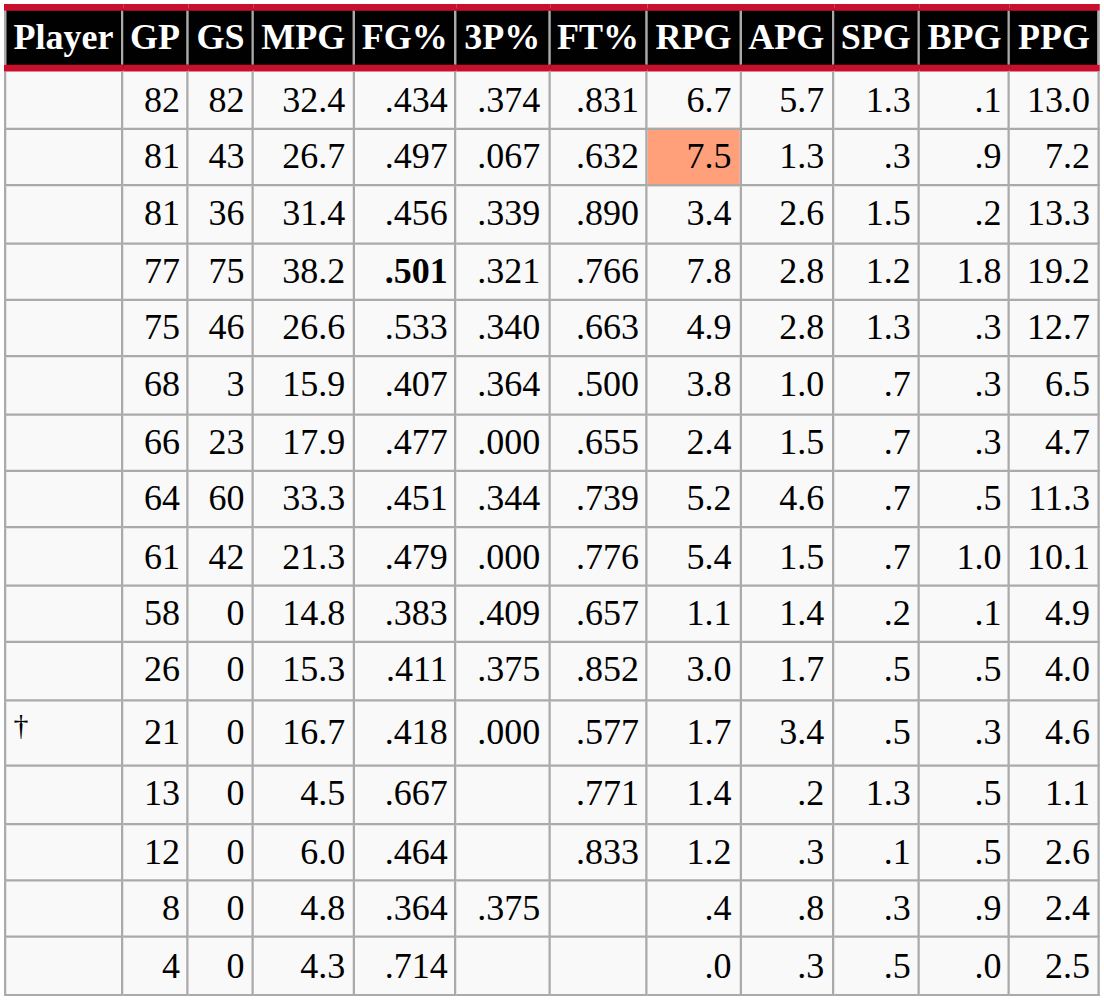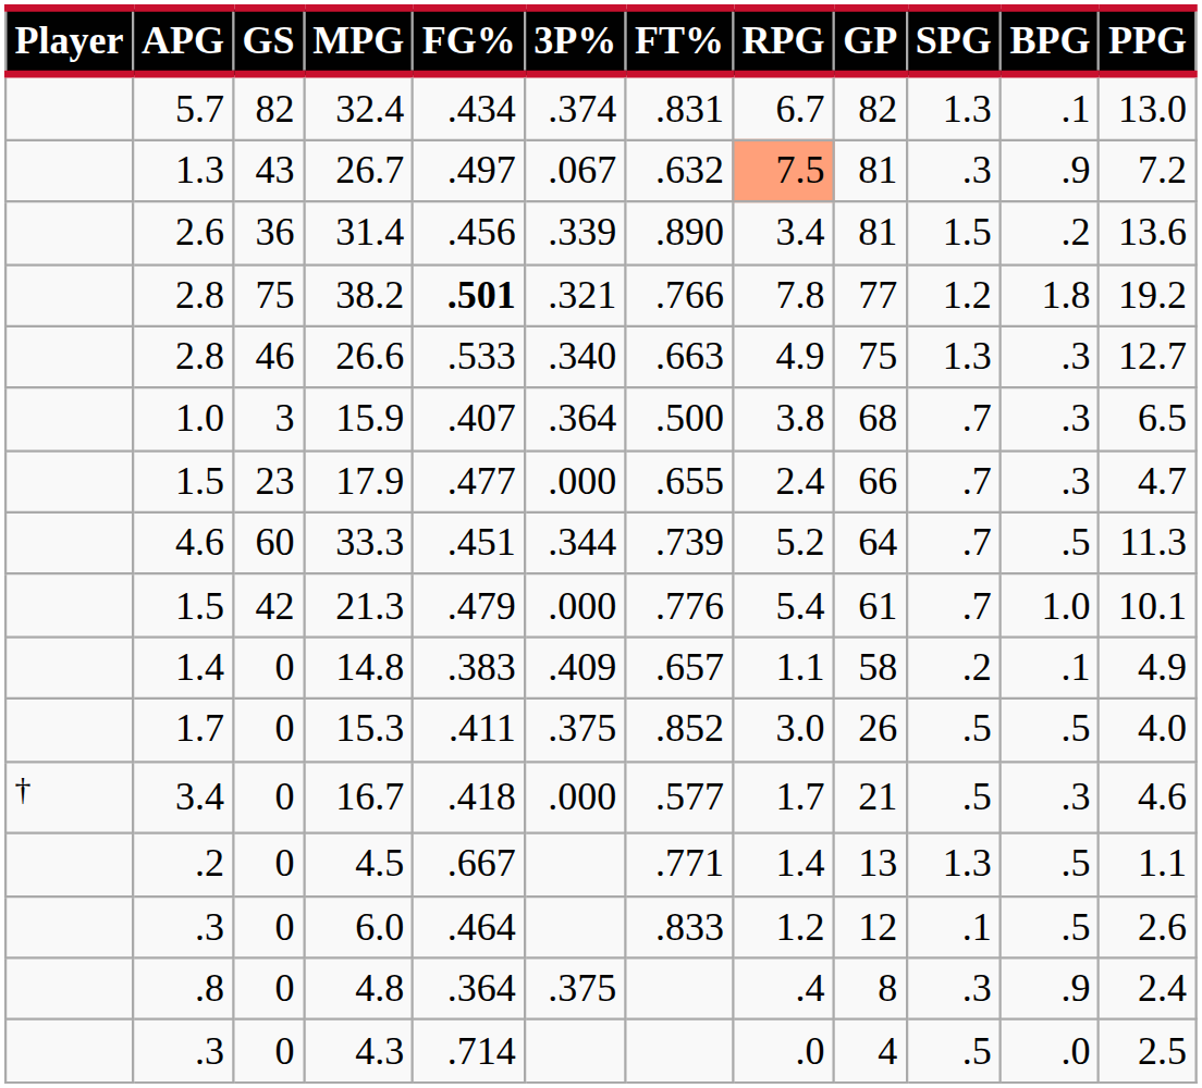 <table class="wikitable sortable" style="text-align:right;">
 <tr>
 <th style="background:#010101; color:#FFFFFF; border-top:#C8102E 3px solid; border-bottom:#C8102E 3px solid;">Player</th>
-<th style="background:#010101; color:#FFFFFF; border-top:#C8102E 3px solid; border-bottom:#C8102E 3px solid;">GP</th>
+<th style="background:#010101; color:#FFFFFF; border-top:#C8102E 3px solid; border-bottom:#C8102E 3px solid;">APG</th>
 <th style="background:#010101; color:#FFFFFF; border-top:#C8102E 3px solid; border-bottom:#C8102E 3px solid;">GS</th>
 <th style="background:#010101; color:#FFFFFF; border-top:#C8102E 3px solid; border-bottom:#C8102E 3px solid;">MPG</th>
 <th style="background:#010101; color:#FFFFFF; border-top:#C8102E 3px solid; border-bottom:#C8102E 3px solid;">FG%</th>
 <th style="background:#010101; color:#FFFFFF; border-top:#C8102E 3px solid; border-bottom:#C8102E 3px solid;">3P%</th>
 <th style="background:#010101; color:#FFFFFF; border-top:#C8102E 3px solid; border-bottom:#C8102E 3px solid;">FT%</th>
 <th style="background:#010101; color:#FFFFFF; border-top:#C8102E 3px solid; border-bottom:#C8102E 3px solid;">RPG</th>
-<th style="background:#010101; color:#FFFFFF; border-top:#C8102E 3px solid; border-bottom:#C8102E 3px solid;">APG</th>
+<th style="background:#010101; color:#FFFFFF; border-top:#C8102E 3px solid; border-bottom:#C8102E 3px solid;">GP</th>
 <th style="background:#010101; color:#FFFFFF; border-top:#C8102E 3px solid; border-bottom:#C8102E 3px solid;">SPG</th>
 <th style="background:#010101; color:#FFFFFF; border-top:#C8102E 3px solid; border-bottom:#C8102E 3px solid;">BPG</th>
 <th style="background:#010101; color:#FFFFFF; border-top:#C8102E 3px solid; border-bottom:#C8102E 3px solid;">PPG</th>
 </tr>
 <tr>
 <td style="text-align:left;"></td>
-<td>82</td>
+<td>5.7</td>
 <td>82</td>
 <td>32.4</td>
 <td>.434</td>
 <td>.374</td>
 <td>.831</td>
 <td>6.7</td>
-<td>5.7</td>
+<td>82</td>
 <td>1.3</td>
 <td>.1</td>
 <td>13.0</td>
 </tr>
 <tr>
 <td style="text-align:left;"></td>
-<td>81</td>
+<td>1.3</td>
 <td>43</td>
 <td>26.7</td>
 <td>.497</td>
 <td>.067</td>
 <td>.632</td>
 <td style="background: lightsalmon;">7.5</td>
-<td>1.3</td>
+<td>81</td>
 <td>.3</td>
 <td>.9</td>
 <td>7.2</td>
 </tr>
 <tr>
 <td style="text-align:left;"></td>
-<td>81</td>
+<td>2.6</td>
 <td>36</td>
 <td>31.4</td>
 <td>.456</td>
 <td>.339</td>
 <td>.890</td>
 <td>3.4</td>
-<td>2.6</td>
+<td>81</td>
 <td>1.5</td>
 <td>.2</td>
-<td>13.3</td>
+<td>13.6</td>
 </tr>
 <tr>
 <td style="text-align:left;"></td>
-<td>77</td>
+<td>2.8</td>
 <td>75</td>
 <td>38.2</td>
 <td><strong>.501</strong></td>
 <td>.321</td>
 <td>.766</td>
 <td>7.8</td>
-<td>2.8</td>
+<td>77</td>
 <td>1.2</td>
 <td>1.8</td>
 <td>19.2</td>
 </tr>
 <tr>
 <td style="text-align:left;"></td>
-<td>75</td>
+<td>2.8</td>
 <td>46</td>
 <td>26.6</td>
 <td>.533</td>
 <td>.340</td>
 <td>.663</td>
 <td>4.9</td>
-<td>2.8</td>
+<td>75</td>
 <td>1.3</td>
 <td>.3</td>
 <td>12.7</td>
 </tr>
 <tr>
 <td style="text-align:left;"></td>
-<td>68</td>
+<td>1.0</td>
 <td>3</td>
 <td>15.9</td>
 <td>.407</td>
 <td>.364</td>
 <td>.500</td>
 <td>3.8</td>
-<td>1.0</td>
+<td>68</td>
 <td>.7</td>
 <td>.3</td>
 <td>6.5</td>
 </tr>
 <tr>
 <td style="text-align:left;"></td>
-<td>66</td>
+<td>1.5</td>
 <td>23</td>
 <td>17.9</td>
 <td>.477</td>
 <td>.000</td>
 <td>.655</td>
 <td>2.4</td>
-<td>1.5</td>
+<td>66</td>
 <td>.7</td>
 <td>.3</td>
 <td>4.7</td>
 </tr>
 <tr>
 <td style="text-align:left;"></td>
-<td>64</td>
+<td>4.6</td>
 <td>60</td>
 <td>33.3</td>
 <td>.451</td>
 <td>.344</td>
 <td>.739</td>
 <td>5.2</td>
-<td>4.6</td>
+<td>64</td>
 <td>.7</td>
 <td>.5</td>
 <td>11.3</td>
 </tr>
 <tr>
 <td style="text-align:left;"></td>
-<td>61</td>
+<td>1.5</td>
 <td>42</td>
 <td>21.3</td>
 <td>.479</td>
 <td>.000</td>
 <td>.776</td>
 <td>5.4</td>
-<td>1.5</td>
+<td>61</td>
 <td>.7</td>
 <td>1.0</td>
 <td>10.1</td>
 </tr>
 <tr>
 <td style="text-align:left;"></td>
-<td>58</td>
+<td>1.4</td>
 <td>0</td>
 <td>14.8</td>
 <td>.383</td>
 <td>.409</td>
 <td>.657</td>
 <td>1.1</td>
-<td>1.4</td>
+<td>58</td>
 <td>.2</td>
 <td>.1</td>
 <td>4.9</td>
 </tr>
 <tr>
 <td style="text-align:left;"></td>
-<td>26</td>
+<td>1.7</td>
 <td>0</td>
 <td>15.3</td>
 <td>.411</td>
 <td>.375</td>
 <td>.852</td>
 <td>3.0</td>
-<td>1.7</td>
+<td>26</td>
 <td>.5</td>
 <td>.5</td>
 <td>4.0</td>
 </tr>
 <tr>
 <td style="text-align:left;"><sup>†</sup></td>
-<td>21</td>
+<td>3.4</td>
 <td>0</td>
 <td>16.7</td>
 <td>.418</td>
 <td>.000</td>
 <td>.577</td>
 <td>1.7</td>
-<td>3.4</td>
+<td>21</td>
 <td>.5</td>
 <td>.3</td>
 <td>4.6</td>
 </tr>
 <tr>
 <td style="text-align:left;"></td>
-<td>13</td>
+<td>.2</td>
 <td>0</td>
 <td>4.5</td>
 <td>.667</td>
 <td></td>
 <td>.771</td>
 <td>1.4</td>
-<td>.2</td>
+<td>13</td>
 <td>1.3</td>
 <td>.5</td>
 <td>1.1</td>
 </tr>
 <tr>
 <td style="text-align:left;"></td>
-<td>12</td>
+<td>.3</td>
 <td>0</td>
 <td>6.0</td>
 <td>.464</td>
 <td></td>
 <td>.833</td>
 <td>1.2</td>
-<td>.3</td>
+<td>12</td>
 <td>.1</td>
 <td>.5</td>
 <td>2.6</td>
 </tr>
 <tr>
 <td style="text-align:left;"></td>
-<td>8</td>
+<td>.8</td>
 <td>0</td>
 <td>4.8</td>
 <td>.364</td>
 <td>.375</td>
 <td></td>
 <td>.4</td>
-<td>.8</td>
+<td>8</td>
 <td>.3</td>
 <td>.9</td>
 <td>2.4</td>
 </tr>
 <tr>
 <td style="text-align:left;"></td>
-<td>4</td>
+<td>.3</td>
 <td>0</td>
 <td>4.3</td>
 <td>.714</td>
 <td></td>
 <td></td>
 <td>.0</td>
-<td>.3</td>
+<td>4</td>
 <td>.5</td>
 <td>.0</td>
 <td>2.5</td>
 </tr>
 </table>
